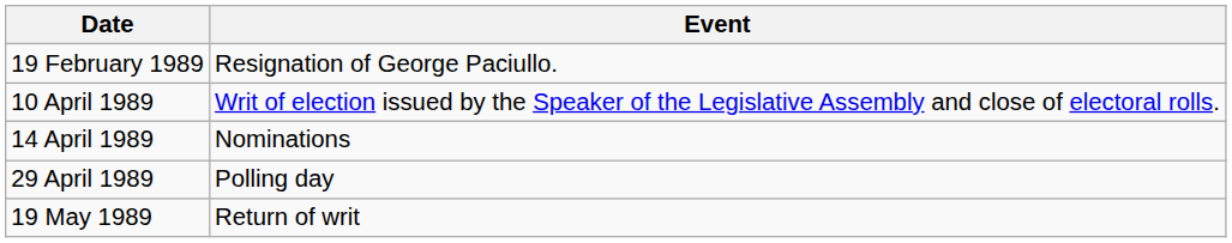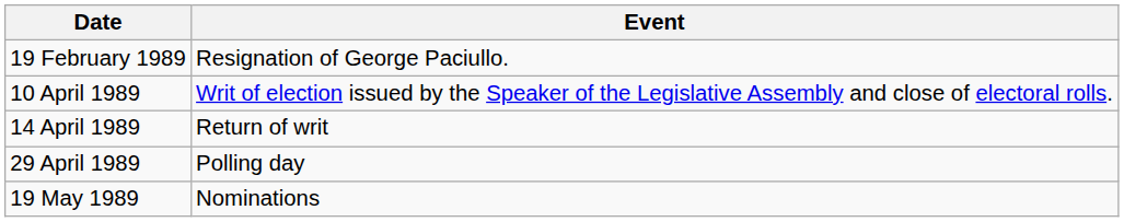 <table class="wikitable">
 <tr>
 <th>Date</th>
 <th>Event</th>
 </tr>
 <tr>
 <td>19 February 1989</td>
 <td>Resignation of George Paciullo.</td>
 </tr>
 <tr>
 <td>10 April 1989</td>
 <td><a href='#'>Writ of election</a> issued by the <a href='#'>Speaker of the Legislative Assembly</a> and close of <a href='#'>electoral rolls</a>.</td>
 </tr>
 <tr>
 <td>14 April 1989</td>
-<td>Nominations</td>
+<td>Return of writ</td>
 </tr>
 <tr>
 <td>29 April 1989</td>
 <td>Polling day</td>
 </tr>
 <tr>
 <td>19 May 1989</td>
-<td>Return of writ</td>
+<td>Nominations</td>
 </tr>
 </table>
